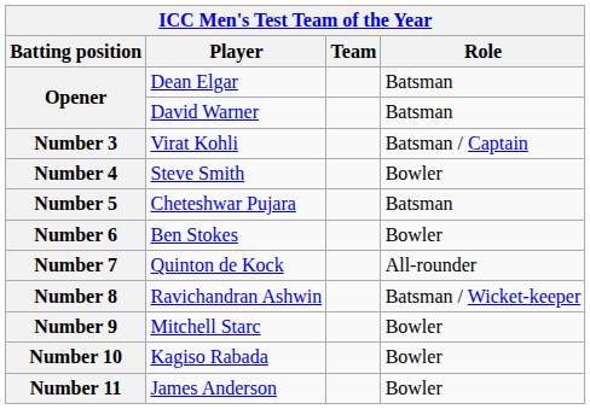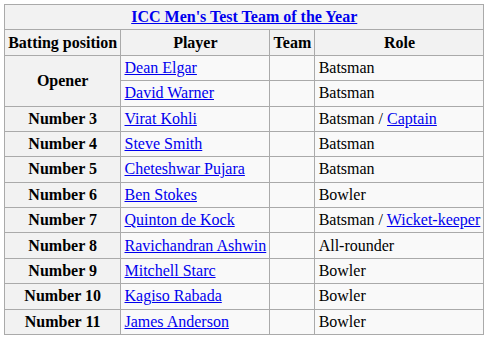 <table class="wikitable plainrowheaders">
 <tr style="background:#9cf;">
 <th colspan="5"><a href='#'>ICC Men's Test Team of the Year</a></th>
 </tr>
 <tr>
 <th>Batting position</th>
 <th>Player</th>
 <th>Team</th>
 <th>Role</th>
 </tr>
 <tr>
 <th scope=row style=text-align:center; rowspan=2>Opener</th>
 <td><a href='#'>Dean Elgar</a></td>
 <td></td>
 <td>Batsman</td>
 </tr>
 <tr>
 <td><a href='#'>David Warner</a></td>
 <td></td>
 <td>Batsman</td>
 </tr>
 <tr>
 <th scope=row style=text-align:center;>Number 3</th>
 <td><a href='#'>Virat Kohli</a></td>
 <td></td>
 <td>Batsman / <a href='#'>Captain</a></td>
 </tr>
 <tr>
 <th scope=row style=text-align:center;>Number 4</th>
 <td><a href='#'>Steve Smith</a></td>
 <td></td>
-<td>Bowler</td>
+<td>Batsman</td>
 </tr>
 <tr>
 <th scope=row style=text-align:center;>Number 5</th>
 <td><a href='#'>Cheteshwar Pujara</a></td>
 <td></td>
 <td>Batsman</td>
 </tr>
 <tr>
 <th scope=row style=text-align:center;>Number 6</th>
 <td><a href='#'>Ben Stokes</a></td>
 <td></td>
 <td>Bowler</td>
 </tr>
 <tr>
 <th scope=row style=text-align:center;>Number 7</th>
 <td><a href='#'>Quinton de Kock</a></td>
 <td></td>
-<td>All-rounder</td>
+<td>Batsman  / <a href='#'>Wicket-keeper</a></td>
 </tr>
 <tr>
 <th scope=row style=text-align:center;>Number 8</th>
 <td><a href='#'>Ravichandran Ashwin</a></td>
 <td></td>
-<td>Batsman  / <a href='#'>Wicket-keeper</a></td>
+<td>All-rounder</td>
 </tr>
 <tr>
 <th scope=row style=text-align:center;>Number 9</th>
 <td><a href='#'>Mitchell Starc</a></td>
 <td></td>
 <td>Bowler</td>
 </tr>
 <tr>
 <th scope=row style=text-align:center;>Number 10</th>
 <td><a href='#'>Kagiso Rabada</a></td>
 <td></td>
 <td>Bowler</td>
 </tr>
 <tr>
 <th scope=row style=text-align:center;>Number 11</th>
 <td><a href='#'>James Anderson</a></td>
 <td></td>
 <td>Bowler</td>
 </tr>
 </table>
